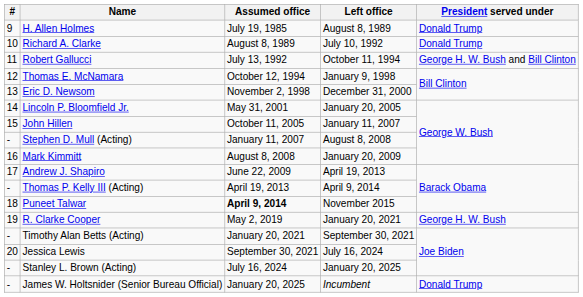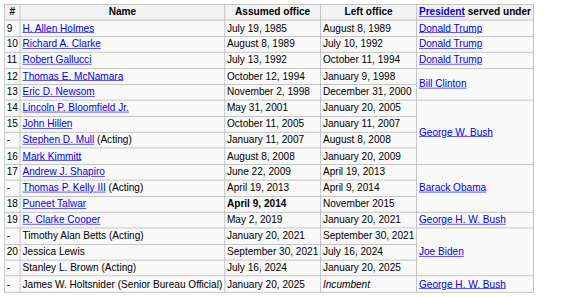 <table class="wikitable">
 <tr>
 <th>#</th>
 <th>Name</th>
 <th>Assumed office</th>
 <th>Left office</th>
 <th><a href='#'>President</a> served under</th>
 </tr>
 <tr>
 <td>9</td>
 <td><a href='#'>H. Allen Holmes</a></td>
 <td>July 19, 1985</td>
 <td>August 8, 1989</td>
 <td><a href='#'>Donald Trump</a></td>
 </tr>
 <tr>
 <td>10</td>
 <td><a href='#'>Richard A. Clarke</a></td>
 <td>August 8, 1989</td>
 <td>July 10, 1992</td>
 <td><a href='#'>Donald Trump</a></td>
 </tr>
 <tr>
 <td>11</td>
 <td><a href='#'>Robert Gallucci</a></td>
 <td>July 13, 1992</td>
 <td>October 11, 1994</td>
-<td><a href='#'>George H. W. Bush</a> and <a href='#'>Bill Clinton</a></td>
+<td><a href='#'>Donald Trump</a></td>
 </tr>
 <tr>
 <td>12</td>
 <td><a href='#'>Thomas E. McNamara</a></td>
 <td>October 12, 1994</td>
 <td>January 9, 1998</td>
 <td rowspan=2><a href='#'>Bill Clinton</a></td>
 </tr>
 <tr>
 <td>13</td>
 <td><a href='#'>Eric D. Newsom</a></td>
 <td>November 2, 1998</td>
 <td>December 31, 2000</td>
 </tr>
 <tr>
 <td>14</td>
 <td><a href='#'>Lincoln P. Bloomfield Jr.</a></td>
 <td>May 31, 2001</td>
 <td>January 20, 2005</td>
 <td rowspan=4><a href='#'>George W. Bush</a></td>
 </tr>
 <tr>
 <td>15</td>
 <td><a href='#'>John Hillen</a></td>
 <td>October 11, 2005</td>
 <td>January 11, 2007</td>
 </tr>
 <tr>
 <td>-</td>
 <td><a href='#'>Stephen D. Mull</a> (Acting)</td>
 <td>January 11, 2007</td>
 <td>August 8, 2008</td>
 </tr>
 <tr>
 <td>16</td>
 <td><a href='#'>Mark Kimmitt</a></td>
 <td>August 8, 2008</td>
 <td>January 20, 2009</td>
 </tr>
 <tr>
 <td>17</td>
 <td><a href='#'>Andrew J. Shapiro</a></td>
 <td>June 22, 2009</td>
 <td>April 19, 2013</td>
 <td rowspan=3><a href='#'>Barack Obama</a></td>
 </tr>
 <tr>
 <td>-</td>
 <td><a href='#'>Thomas P. Kelly III</a> (Acting)</td>
 <td>April 19, 2013</td>
 <td>April 9, 2014</td>
 </tr>
 <tr>
 <td>18</td>
 <td><a href='#'>Puneet Talwar</a></td>
 <td><strong>April 9, 2014</strong></td>
 <td>November 2015</td>
 </tr>
 <tr>
 <td>19</td>
 <td><a href='#'>R. Clarke Cooper</a></td>
 <td>May 2, 2019</td>
 <td>January 20, 2021</td>
 <td><a href='#'>George H. W. Bush</a></td>
 </tr>
 <tr>
 <td>-</td>
 <td>Timothy Alan Betts (Acting)</td>
 <td>January 20, 2021</td>
 <td>September 30, 2021</td>
 <td rowspan=3><a href='#'>Joe Biden</a></td>
 </tr>
 <tr>
 <td>20</td>
 <td>Jessica Lewis</td>
 <td>September 30, 2021</td>
 <td>July 16, 2024</td>
 </tr>
 <tr>
 <td>-</td>
 <td>Stanley L. Brown (Acting)</td>
 <td>July 16, 2024</td>
 <td>January 20, 2025</td>
 </tr>
 <tr>
 <td>-</td>
 <td>James W. Holtsnider (Senior Bureau Official)</td>
 <td>January 20, 2025</td>
 <td><em>Incumbent</em></td>
-<td><a href='#'>Donald Trump</a></td>
+<td><a href='#'>George H. W. Bush</a></td>
 </tr>
 </table>
